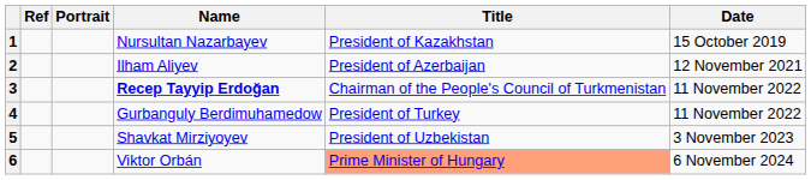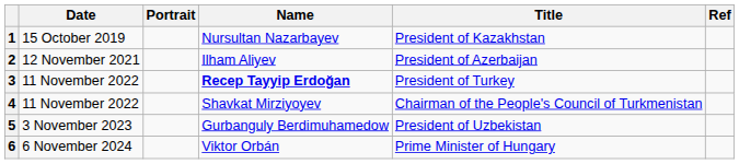 <table class="wikitable">
 <tr>
 <th></th>
-<th>Ref</th>
+<th>Date</th>
 <th>Portrait</th>
 <th>Name</th>
 <th>Title</th>
-<th>Date</th>
+<th>Ref</th>
 </tr>
 <tr>
 <th>1</th>
-<td></td>
+<td>15 October 2019</td>
 <td></td>
 <td><a href='#'>Nursultan Nazarbayev</a></td>
 <td><a href='#'>President of Kazakhstan</a></td>
-<td>15 October 2019</td>
+<td></td>
 </tr>
 <tr>
 <th>2</th>
-<td></td>
+<td>12 November 2021</td>
 <td></td>
 <td><a href='#'>Ilham Aliyev</a></td>
 <td><a href='#'>President of Azerbaijan</a></td>
-<td>12 November 2021</td>
+<td></td>
 </tr>
 <tr>
 <th>3</th>
-<td></td>
+<td>11 November 2022</td>
 <td></td>
 <td><strong><a href='#'>Recep Tayyip Erdoğan</a></strong></td>
-<td><a href='#'>Chairman of the People's Council of Turkmenistan</a></td>
-<td>11 November 2022</td>
+<td><a href='#'>President of Turkey</a></td>
+<td></td>
 </tr>
 <tr>
 <th>4</th>
+<td>11 November 2022</td>
 <td></td>
+<td><a href='#'>Shavkat Mirziyoyev</a></td>
+<td><a href='#'>Chairman of the People's Council of Turkmenistan</a></td>
 <td></td>
-<td><a href='#'>Gurbanguly Berdimuhamedow</a></td>
-<td><a href='#'>President of Turkey</a></td>
-<td>11 November 2022</td>
 </tr>
 <tr>
 <th>5</th>
+<td>3 November 2023</td>
 <td></td>
+<td><a href='#'>Gurbanguly Berdimuhamedow</a></td>
+<td><a href='#'>President of Uzbekistan</a></td>
 <td></td>
-<td><a href='#'>Shavkat Mirziyoyev</a></td>
-<td><a href='#'>President of Uzbekistan</a></td>
-<td>3 November 2023</td>
 </tr>
 <tr>
 <th>6</th>
-<td></td>
+<td>6 November 2024</td>
 <td></td>
 <td><a href='#'>Viktor Orbán</a></td>
-<td style="background: lightsalmon;"><a href='#'>Prime Minister of Hungary</a></td>
-<td>6 November 2024</td>
+<td><a href='#'>Prime Minister of Hungary</a></td>
+<td></td>
 </tr>
 </table>
